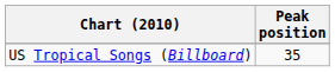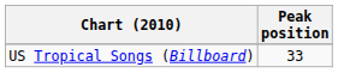 <table class="wikitable sortable">
 <tr>
 <th align="left">Chart (2010)</th>
 <th align="left">Peak<br>position</th>
 </tr>
 <tr>
 </tr>
 <tr>
 </tr>
 <tr>
 <td>US <a href='#'>Tropical Songs</a> (<em><a href='#'>Billboard</a></em>)</td>
-<td align="center">35</td>
+<td align="center">33</td>
 </tr>
 </table>
